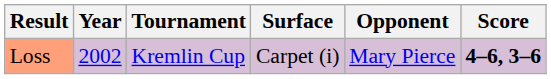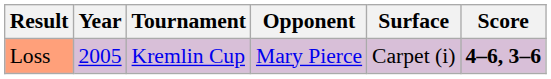 <table class="sortable wikitable">
 <tr>
 <th>Result</th>
 <th>Year</th>
 <th>Tournament</th>
+<th>Opponent</th>
 <th>Surface</th>
-<th>Opponent</th>
 <th class="unsortable">Score</th>
 </tr>
 <tr bgcolor=thistle>
 <td style="background:#ffa07a;">Loss</td>
-<td><a href='#'>2002</a></td>
+<td><a href='#'>2005</a></td>
 <td><a href='#'>Kremlin Cup</a></td>
+<td> <a href='#'>Mary Pierce</a></td>
 <td>Carpet (i)</td>
-<td> <a href='#'>Mary Pierce</a></td>
 <td><strong>4–6, 3–6</strong></td>
 </tr>
 </table>
